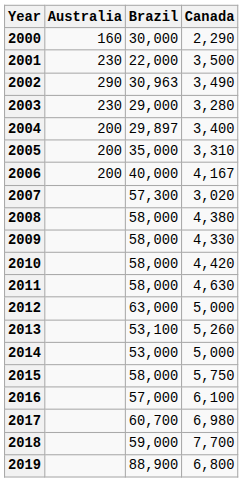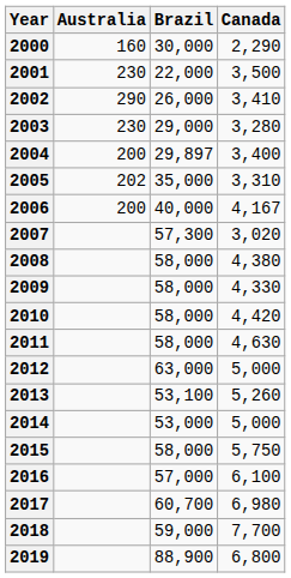 <table class="wikitable" style="text-align: right; float: right">
 <tr>
 <th scope="col">Year</th>
 <th scope="col">Australia</th>
 <th scope="col">Brazil</th>
 <th scope="col">Canada</th>
 </tr>
 <tr>
 <th scope="row">2000</th>
 <td>160</td>
 <td>30,000</td>
 <td>2,290</td>
 </tr>
 <tr>
 <th scope="row">2001</th>
 <td>230</td>
 <td>22,000</td>
 <td>3,500</td>
 </tr>
 <tr>
 <th scope="row">2002</th>
 <td>290</td>
-<td>30,963</td>
-<td>3,490</td>
+<td>26,000</td>
+<td>3,410</td>
 </tr>
 <tr>
 <th scope="row">2003</th>
 <td>230</td>
 <td>29,000</td>
 <td>3,280</td>
 </tr>
 <tr>
 <th scope="row">2004</th>
 <td>200</td>
 <td>29,897</td>
 <td>3,400</td>
 </tr>
 <tr>
 <th scope="row">2005</th>
-<td>200</td>
+<td>202</td>
 <td>35,000</td>
 <td>3,310</td>
 </tr>
 <tr>
 <th scope="row">2006</th>
 <td>200</td>
 <td>40,000</td>
 <td>4,167</td>
 </tr>
 <tr>
 <th scope="row">2007</th>
 <td></td>
 <td>57,300</td>
 <td>3,020</td>
 </tr>
 <tr>
 <th scope="row">2008</th>
 <td></td>
 <td>58,000</td>
 <td>4,380</td>
 </tr>
 <tr>
 <th scope="row">2009</th>
 <td></td>
 <td>58,000</td>
 <td>4,330</td>
 </tr>
 <tr>
 <th scope="row">2010</th>
 <td></td>
 <td>58,000</td>
 <td>4,420</td>
 </tr>
 <tr>
 <th scope="row">2011</th>
 <td></td>
 <td>58,000</td>
 <td>4,630</td>
 </tr>
 <tr>
 <th scope="row">2012</th>
 <td></td>
 <td>63,000</td>
 <td>5,000</td>
 </tr>
 <tr>
 <th scope="row">2013</th>
 <td></td>
 <td>53,100</td>
 <td>5,260</td>
 </tr>
 <tr>
 <th scope="row">2014</th>
 <td></td>
 <td>53,000</td>
 <td>5,000</td>
 </tr>
 <tr>
 <th scope="row">2015</th>
 <td></td>
 <td>58,000</td>
 <td>5,750</td>
 </tr>
 <tr>
 <th scope="row">2016</th>
 <td></td>
 <td>57,000</td>
 <td>6,100</td>
 </tr>
 <tr>
 <th scope="row">2017</th>
 <td></td>
 <td>60,700</td>
 <td>6,980</td>
 </tr>
 <tr>
 <th scope="row">2018</th>
 <td></td>
 <td>59,000</td>
 <td>7,700</td>
 </tr>
 <tr>
 <th scope="row">2019</th>
 <td></td>
 <td>88,900</td>
 <td>6,800</td>
 </tr>
 </table>
